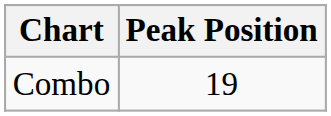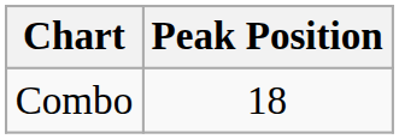 <table class="wikitable">
 <tr>
 <th>Chart</th>
 <th>Peak Position</th>
 </tr>
 <tr>
 <td>Combo</td>
-<td style="text-align:center;">19</td>
+<td style="text-align:center;">18</td>
 </tr>
 </table>
